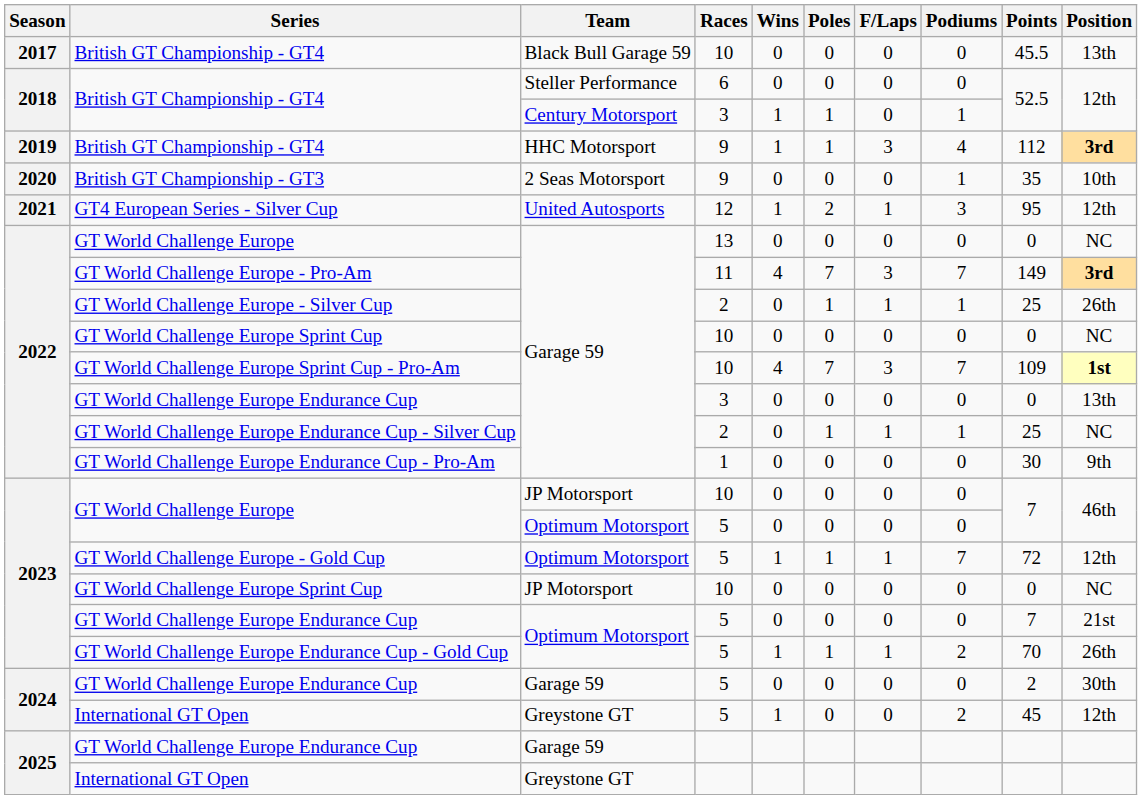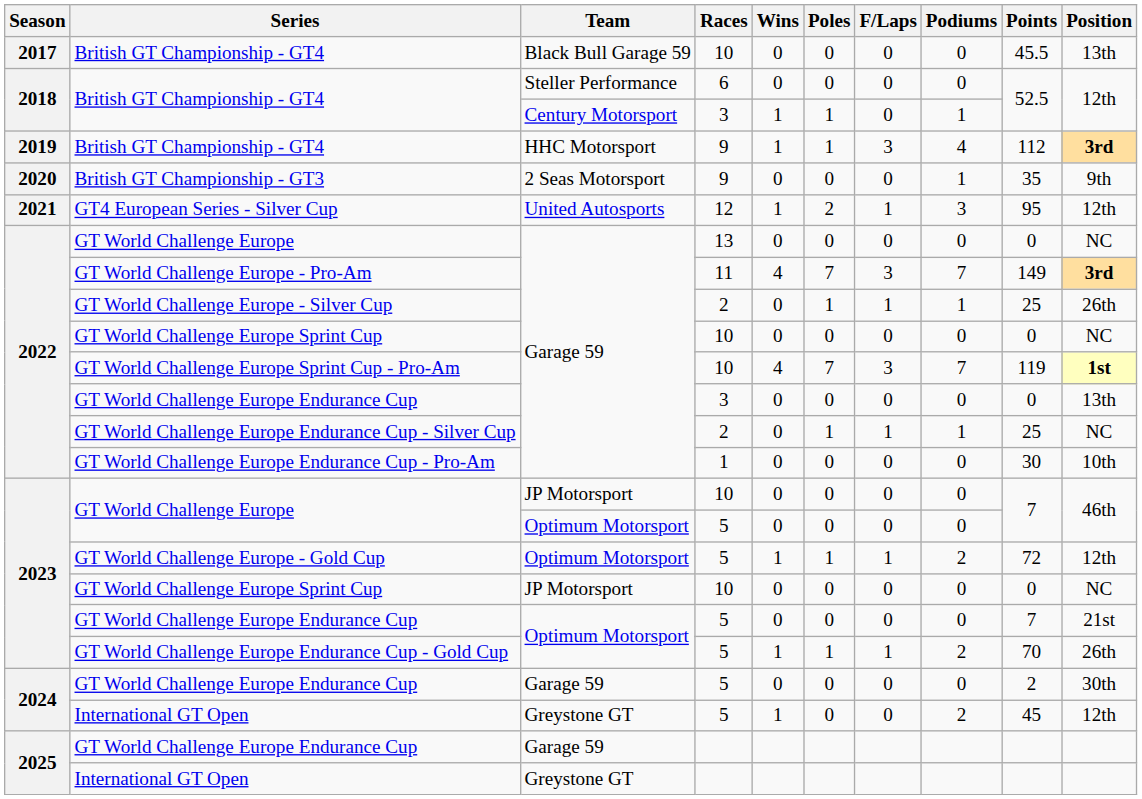 <table class="wikitable" style="font-size: 90%; text-align:center">
 <tr>
 <th>Season</th>
 <th>Series</th>
 <th>Team</th>
 <th>Races</th>
 <th>Wins</th>
 <th>Poles</th>
 <th>F/Laps</th>
 <th>Podiums</th>
 <th>Points</th>
 <th>Position</th>
 </tr>
 <tr>
 <th>2017</th>
 <td align=left><a href='#'>British GT Championship - GT4</a></td>
 <td align=left>Black Bull Garage 59</td>
 <td>10</td>
 <td>0</td>
 <td>0</td>
 <td>0</td>
 <td>0</td>
 <td>45.5</td>
 <td>13th</td>
 </tr>
 <tr>
 <th rowspan=2>2018</th>
 <td rowspan=2 align=left><a href='#'>British GT Championship - GT4</a></td>
 <td align=left>Steller Performance</td>
 <td>6</td>
 <td>0</td>
 <td>0</td>
 <td>0</td>
 <td>0</td>
 <td rowspan=2>52.5</td>
 <td rowspan=2>12th</td>
 </tr>
 <tr>
 <td align=left><a href='#'>Century Motorsport</a></td>
 <td>3</td>
 <td>1</td>
 <td>1</td>
 <td>0</td>
 <td>1</td>
 </tr>
 <tr>
 <th>2019</th>
 <td align=left><a href='#'>British GT Championship - GT4</a></td>
 <td align=left>HHC Motorsport</td>
 <td>9</td>
 <td>1</td>
 <td>1</td>
 <td>3</td>
 <td>4</td>
 <td>112</td>
 <td style="background:#FFDF9F;"><strong>3rd</strong></td>
 </tr>
 <tr>
 <th>2020</th>
 <td align=left><a href='#'>British GT Championship - GT3</a></td>
 <td align=left>2 Seas Motorsport</td>
 <td>9</td>
 <td>0</td>
 <td>0</td>
 <td>0</td>
 <td>1</td>
 <td>35</td>
-<td>10th</td>
+<td>9th</td>
 </tr>
 <tr>
 <th>2021</th>
 <td align=left><a href='#'>GT4 European Series - Silver Cup</a></td>
 <td align=left><a href='#'>United Autosports</a></td>
 <td>12</td>
 <td>1</td>
 <td>2</td>
 <td>1</td>
 <td>3</td>
 <td>95</td>
 <td>12th</td>
 </tr>
 <tr>
 <th rowspan=8>2022</th>
 <td align=left><a href='#'>GT World Challenge Europe</a></td>
 <td rowspan=8 align=left>Garage 59</td>
 <td>13</td>
 <td>0</td>
 <td>0</td>
 <td>0</td>
 <td>0</td>
 <td>0</td>
 <td>NC</td>
 </tr>
 <tr>
 <td align=left><a href='#'>GT World Challenge Europe - Pro-Am</a></td>
 <td>11</td>
 <td>4</td>
 <td>7</td>
 <td>3</td>
 <td>7</td>
 <td>149</td>
 <td style="background:#FFDF9F;"><strong>3rd</strong></td>
 </tr>
 <tr>
 <td align=left><a href='#'>GT World Challenge Europe - Silver Cup</a></td>
 <td>2</td>
 <td>0</td>
 <td>1</td>
 <td>1</td>
 <td>1</td>
 <td>25</td>
 <td>26th</td>
 </tr>
 <tr>
 <td align=left><a href='#'>GT World Challenge Europe Sprint Cup</a></td>
 <td>10</td>
 <td>0</td>
 <td>0</td>
 <td>0</td>
 <td>0</td>
 <td>0</td>
 <td>NC</td>
 </tr>
 <tr>
 <td align=left><a href='#'>GT World Challenge Europe Sprint Cup - Pro-Am</a></td>
 <td>10</td>
 <td>4</td>
 <td>7</td>
 <td>3</td>
 <td>7</td>
-<td>109</td>
+<td>119</td>
 <td style="background:#FFFFBF;"><strong>1st</strong></td>
 </tr>
 <tr>
 <td align=left><a href='#'>GT World Challenge Europe Endurance Cup</a></td>
 <td>3</td>
 <td>0</td>
 <td>0</td>
 <td>0</td>
 <td>0</td>
 <td>0</td>
 <td>13th</td>
 </tr>
 <tr>
 <td align=left><a href='#'>GT World Challenge Europe Endurance Cup - Silver Cup</a></td>
 <td>2</td>
 <td>0</td>
 <td>1</td>
 <td>1</td>
 <td>1</td>
 <td>25</td>
 <td>NC</td>
 </tr>
 <tr>
 <td align=left><a href='#'>GT World Challenge Europe Endurance Cup - Pro-Am</a></td>
 <td>1</td>
 <td>0</td>
 <td>0</td>
 <td>0</td>
 <td>0</td>
 <td>30</td>
-<td>9th</td>
+<td>10th</td>
 </tr>
 <tr>
 <th rowspan=6>2023</th>
 <td rowspan=2 align=left><a href='#'>GT World Challenge Europe</a></td>
 <td align=left>JP Motorsport</td>
 <td>10</td>
 <td>0</td>
 <td>0</td>
 <td>0</td>
 <td>0</td>
 <td rowspan=2>7</td>
 <td rowspan=2>46th</td>
 </tr>
 <tr>
 <td align=left><a href='#'>Optimum Motorsport</a></td>
 <td>5</td>
 <td>0</td>
 <td>0</td>
 <td>0</td>
 <td>0</td>
 </tr>
 <tr>
 <td align=left><a href='#'>GT World Challenge Europe - Gold Cup</a></td>
 <td align=left><a href='#'>Optimum Motorsport</a></td>
 <td>5</td>
 <td>1</td>
 <td>1</td>
 <td>1</td>
-<td>7</td>
+<td>2</td>
 <td>72</td>
 <td>12th</td>
 </tr>
 <tr>
 <td align=left><a href='#'>GT World Challenge Europe Sprint Cup</a></td>
 <td align=left>JP Motorsport</td>
 <td>10</td>
 <td>0</td>
 <td>0</td>
 <td>0</td>
 <td>0</td>
 <td>0</td>
 <td>NC</td>
 </tr>
 <tr>
 <td align=left><a href='#'>GT World Challenge Europe Endurance Cup</a></td>
 <td rowspan="2" align="left"><a href='#'>Optimum Motorsport</a></td>
 <td>5</td>
 <td>0</td>
 <td>0</td>
 <td>0</td>
 <td>0</td>
 <td>7</td>
 <td>21st</td>
 </tr>
 <tr>
 <td align=left><a href='#'>GT World Challenge Europe Endurance Cup - Gold Cup</a></td>
 <td>5</td>
 <td>1</td>
 <td>1</td>
 <td>1</td>
 <td>2</td>
 <td>70</td>
 <td>26th</td>
 </tr>
 <tr>
 <th rowspan="2">2024</th>
 <td align=left><a href='#'>GT World Challenge Europe Endurance Cup</a></td>
 <td align=left>Garage 59</td>
 <td>5</td>
 <td>0</td>
 <td>0</td>
 <td>0</td>
 <td>0</td>
 <td>2</td>
 <td>30th</td>
 </tr>
 <tr>
 <td align=left><a href='#'>International GT Open</a></td>
 <td align=left>Greystone GT</td>
 <td>5</td>
 <td>1</td>
 <td>0</td>
 <td>0</td>
 <td>2</td>
 <td>45</td>
 <td>12th</td>
 </tr>
 <tr>
 <th rowspan="2">2025</th>
 <td align=left><a href='#'>GT World Challenge Europe Endurance Cup</a></td>
 <td align=left>Garage 59</td>
 <td></td>
 <td></td>
 <td></td>
 <td></td>
 <td></td>
 <td></td>
 <td></td>
 </tr>
 <tr>
 <td align=left><a href='#'>International GT Open</a></td>
 <td align=left>Greystone GT</td>
 <td></td>
 <td></td>
 <td></td>
 <td></td>
 <td></td>
 <td></td>
 <td></td>
 </tr>
 </table>
